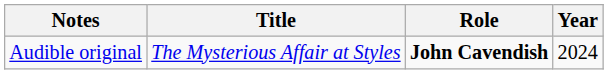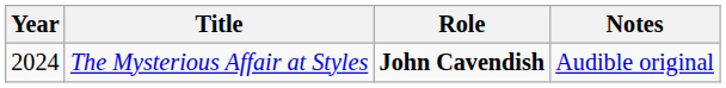 <table class="wikitable">
 <tr>
-<th>Notes</th>
+<th>Year</th>
 <th>Title</th>
 <th>Role</th>
-<th>Year</th>
+<th>Notes</th>
 </tr>
 <tr>
-<td><a href='#'>Audible original</a></td>
+<td>2024</td>
 <td><em><a href='#'>The Mysterious Affair at Styles</a></em></td>
 <td><strong>John Cavendish</strong></td>
-<td>2024</td>
+<td><a href='#'>Audible original</a></td>
 </tr>
 </table>
